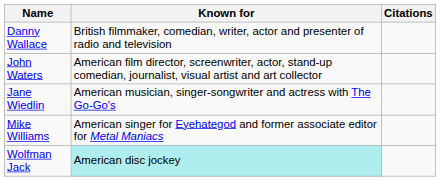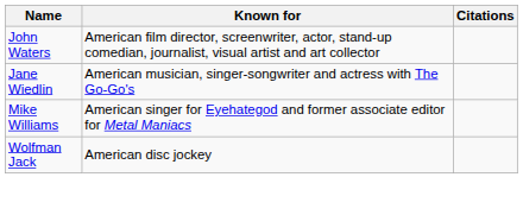 <table class="wikitable">
 <tr>
 <th>Name</th>
 <th>Known for</th>
 <th>Citations</th>
-</tr>
-<tr>
-<td><a href='#'>Danny Wallace</a></td>
-<td>British filmmaker, comedian, writer, actor and presenter of radio and television</td>
-<td></td>
 </tr>
 <tr>
 <td><a href='#'>John Waters</a></td>
 <td>American film director, screenwriter, actor, stand-up comedian, journalist, visual artist and art collector</td>
 <td></td>
 </tr>
 <tr>
 <td><a href='#'>Jane Wiedlin</a></td>
 <td>American musician, singer-songwriter and actress with <a href='#'>The Go-Go's</a></td>
 <td></td>
 </tr>
 <tr>
 <td><a href='#'>Mike Williams</a></td>
 <td>American singer for <a href='#'>Eyehategod</a> and former associate editor for <em><a href='#'>Metal Maniacs</a></em></td>
 <td></td>
 </tr>
 <tr>
 <td><a href='#'>Wolfman Jack</a></td>
-<td style="background: paleturquoise;">American disc jockey</td>
+<td>American disc jockey</td>
 <td></td>
 </tr>
 </table>
